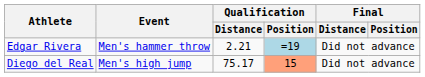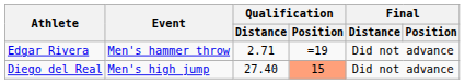 <table class=wikitable style="font-size:90%">
 <tr>
 <th rowspan="2">Athlete</th>
 <th rowspan="2">Event</th>
 <th colspan="2">Qualification</th>
 <th colspan="2">Final</th>
 </tr>
 <tr style="font-size:95%">
 <th>Distance</th>
 <th>Position</th>
 <th>Distance</th>
 <th>Position</th>
 </tr>
 <tr align=center>
 <td align=left><a href='#'>Edgar Rivera</a></td>
 <td align=left><a href='#'>Men's hammer throw</a></td>
-<td>2.21</td>
-<td style="background: lightblue;">=19</td>
+<td>2.71</td>
+<td>=19</td>
 <td colspan="2">Did not advance</td>
 </tr>
 <tr align=center>
 <td align=left><a href='#'>Diego del Real</a></td>
 <td align=left><a href='#'>Men's high jump</a></td>
-<td>75.17</td>
+<td>27.40</td>
 <td style="background: lightsalmon;">15</td>
 <td colspan="2">Did not advance</td>
 </tr>
 </table>
